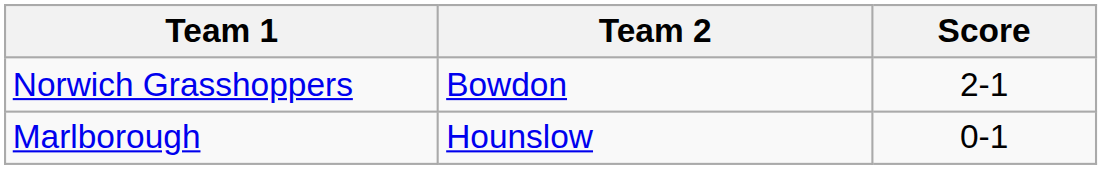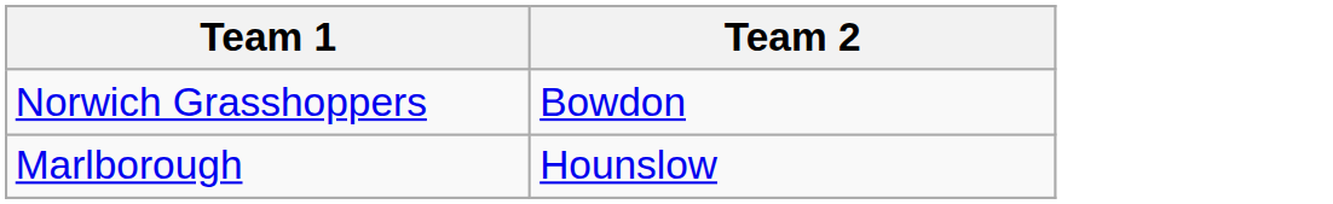 <table class="wikitable" style="font-size: 100%">
 <tr>
 <th width=200>Team 1</th>
 <th width=200>Team 2</th>
-<th width=100>Score</th>
 </tr>
 <tr>
 <td><a href='#'>Norwich Grasshoppers</a></td>
 <td><a href='#'>Bowdon</a></td>
-<td align=center>2-1</td>
 </tr>
 <tr>
 <td><a href='#'>Marlborough</a></td>
 <td><a href='#'>Hounslow</a></td>
-<td align=center>0-1</td>
 </tr>
 </table>
